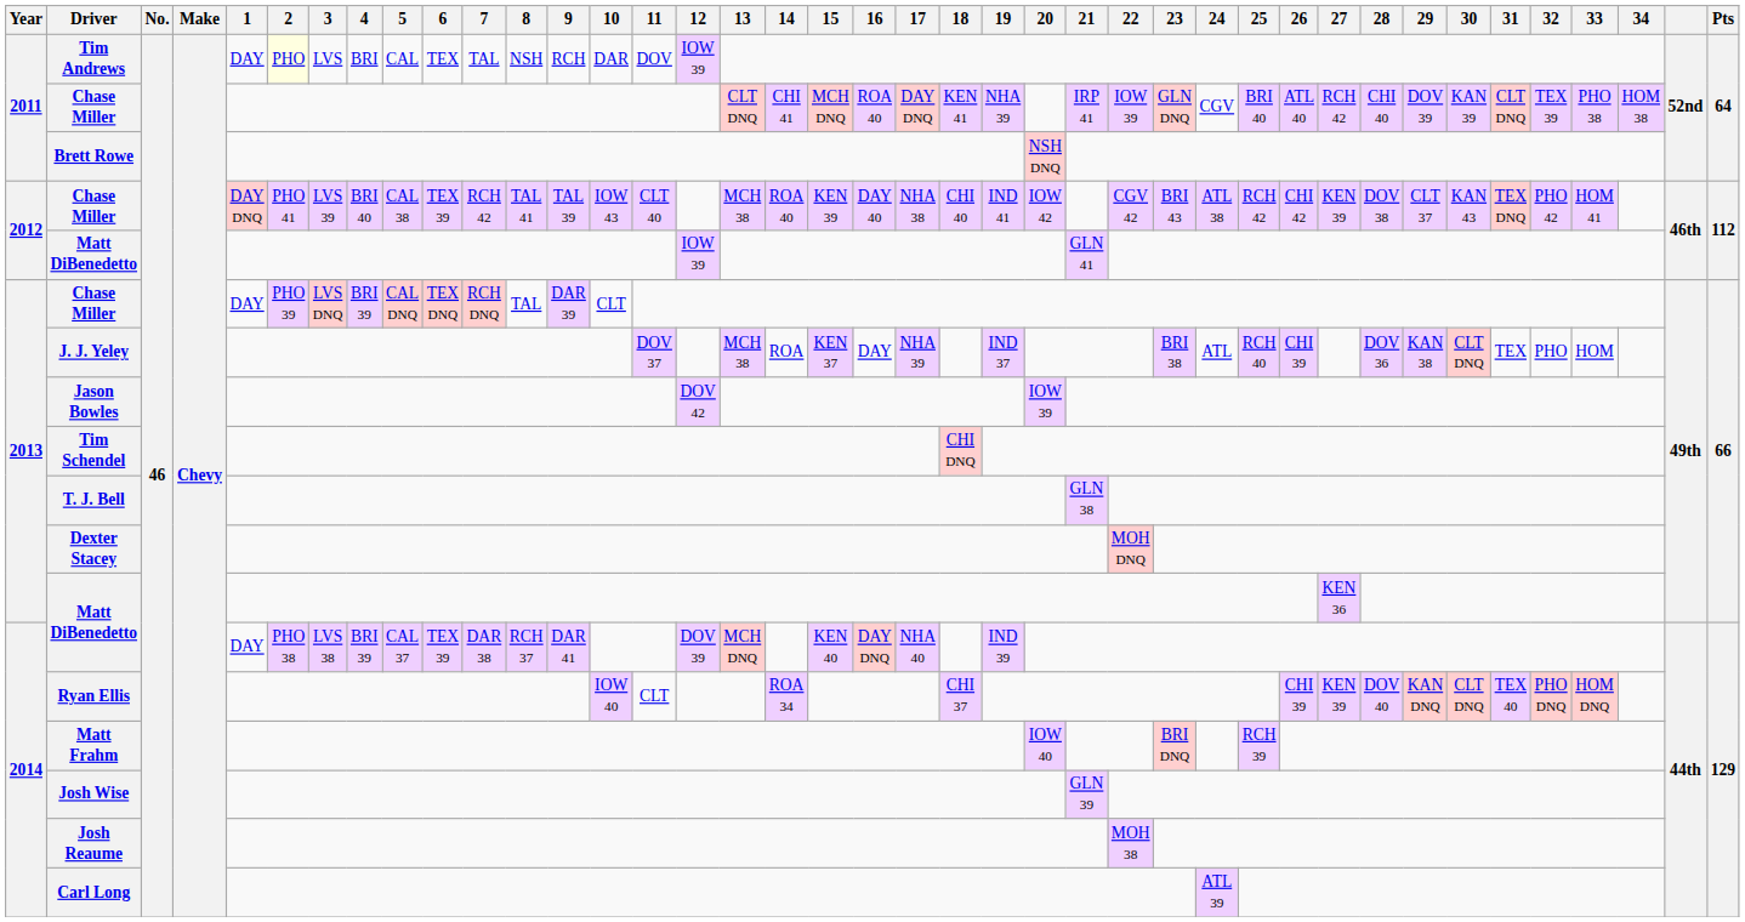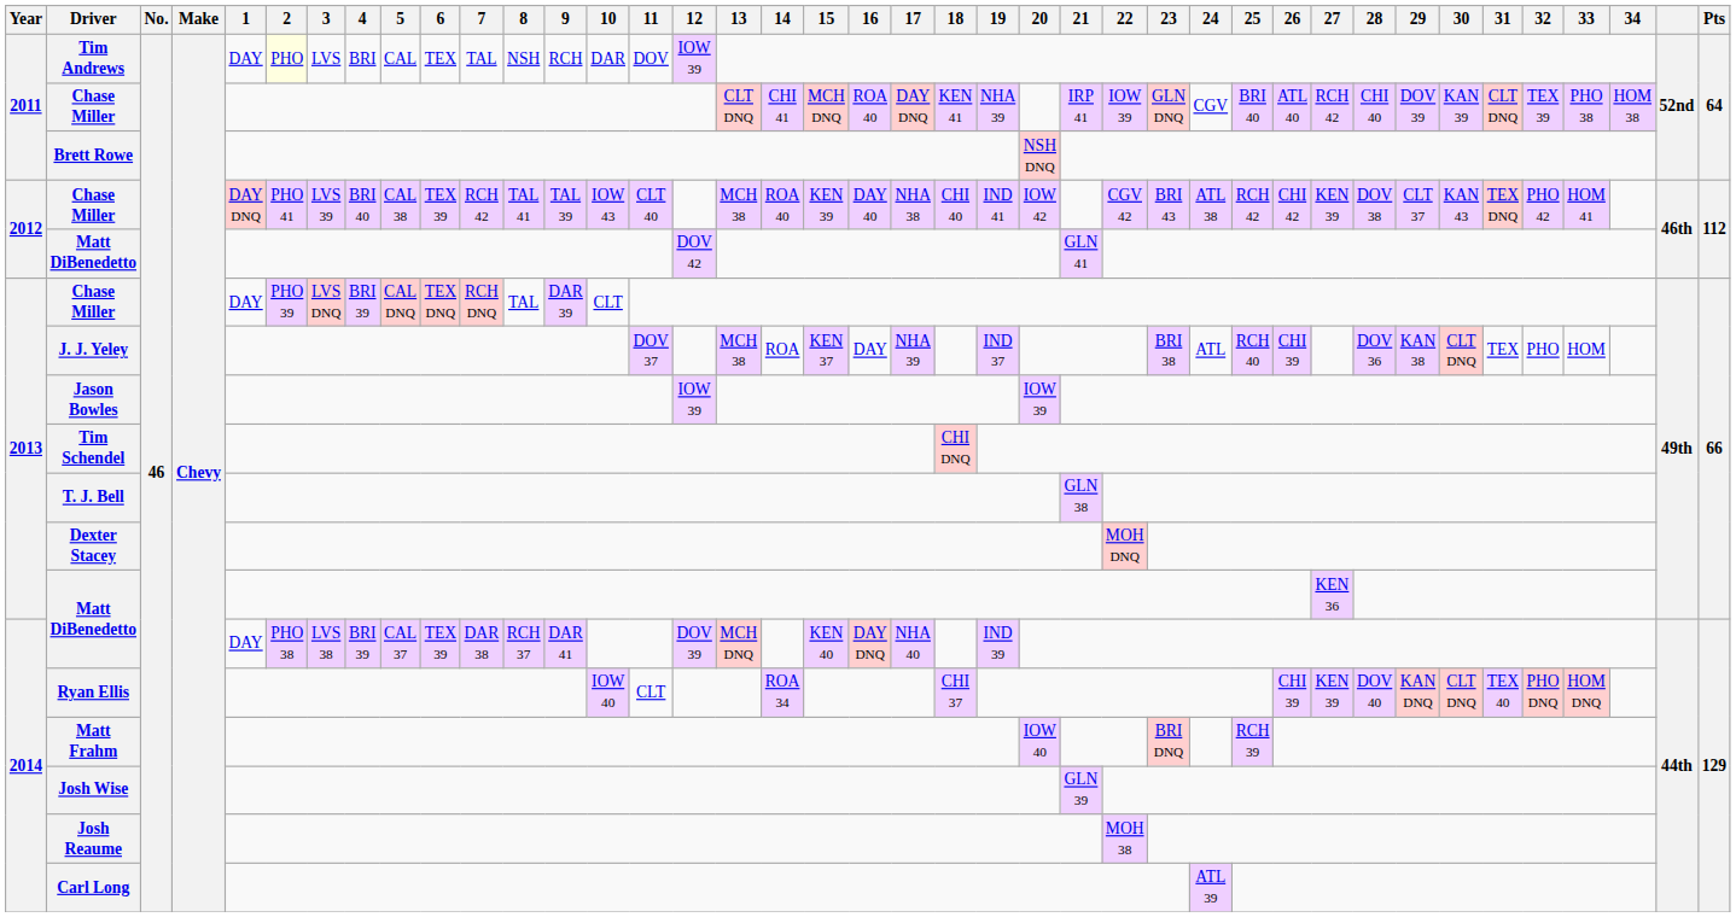 <table class="wikitable" style="text-align:center; font-size:75%">
 <tr>
 <th>Year</th>
 <th>Driver</th>
 <th>No.</th>
 <th>Make</th>
 <th>1</th>
 <th>2</th>
 <th>3</th>
 <th>4</th>
 <th>5</th>
 <th>6</th>
 <th>7</th>
 <th>8</th>
 <th>9</th>
 <th>10</th>
 <th>11</th>
 <th>12</th>
 <th>13</th>
 <th>14</th>
 <th>15</th>
 <th>16</th>
 <th>17</th>
 <th>18</th>
 <th>19</th>
 <th>20</th>
 <th>21</th>
 <th>22</th>
 <th>23</th>
 <th>24</th>
 <th>25</th>
 <th>26</th>
 <th>27</th>
 <th>28</th>
 <th>29</th>
 <th>30</th>
 <th>31</th>
 <th>32</th>
 <th>33</th>
 <th>34</th>
 <th></th>
 <th>Pts</th>
 </tr>
 <tr>
 <th rowspan=3><a href='#'>2011</a></th>
 <th><a href='#'>Tim Andrews</a></th>
 <th rowspan=18>46</th>
 <th rowspan=18><a href='#'>Chevy</a></th>
 <td><a href='#'>DAY</a></td>
 <td style="background: lightyellow;"><a href='#'>PHO</a></td>
 <td><a href='#'>LVS</a></td>
 <td><a href='#'>BRI</a></td>
 <td><a href='#'>CAL</a></td>
 <td><a href='#'>TEX</a></td>
 <td><a href='#'>TAL</a></td>
 <td><a href='#'>NSH</a></td>
 <td><a href='#'>RCH</a></td>
 <td><a href='#'>DAR</a></td>
 <td><a href='#'>DOV</a></td>
 <td style="background:#EFCFFF;"><a href='#'>IOW</a><br><small>39</small></td>
 <td colspan=22></td>
 <th rowspan=3>52nd</th>
 <th rowspan=3>64</th>
 </tr>
 <tr>
 <th><a href='#'>Chase Miller</a></th>
 <td colspan=12></td>
 <td style="background:#FFCFCF;"><a href='#'>CLT</a><br><small>DNQ</small></td>
 <td style="background:#EFCFFF;"><a href='#'>CHI</a><br><small>41</small></td>
 <td style="background:#FFCFCF;"><a href='#'>MCH</a><br><small>DNQ</small></td>
 <td style="background:#EFCFFF;"><a href='#'>ROA</a><br><small>40</small></td>
 <td style="background:#FFCFCF;"><a href='#'>DAY</a><br><small>DNQ</small></td>
 <td style="background:#EFCFFF;"><a href='#'>KEN</a><br><small>41</small></td>
 <td style="background:#EFCFFF;"><a href='#'>NHA</a><br><small>39</small></td>
 <td></td>
 <td style="background:#EFCFFF;"><a href='#'>IRP</a><br><small>41</small></td>
 <td style="background:#EFCFFF;"><a href='#'>IOW</a><br><small>39</small></td>
 <td style="background:#FFCFCF;"><a href='#'>GLN</a><br><small>DNQ</small></td>
 <td><a href='#'>CGV</a></td>
 <td style="background:#EFCFFF;"><a href='#'>BRI</a><br><small>40</small></td>
 <td style="background:#EFCFFF;"><a href='#'>ATL</a><br><small>40</small></td>
 <td style="background:#EFCFFF;"><a href='#'>RCH</a><br><small>42</small></td>
 <td style="background:#EFCFFF;"><a href='#'>CHI</a><br><small>40</small></td>
 <td style="background:#EFCFFF;"><a href='#'>DOV</a><br><small>39</small></td>
 <td style="background:#EFCFFF;"><a href='#'>KAN</a><br><small>39</small></td>
 <td style="background:#FFCFCF;"><a href='#'>CLT</a><br><small>DNQ</small></td>
 <td style="background:#EFCFFF;"><a href='#'>TEX</a><br><small>39</small></td>
 <td style="background:#EFCFFF;"><a href='#'>PHO</a><br><small>38</small></td>
 <td style="background:#EFCFFF;"><a href='#'>HOM</a><br><small>38</small></td>
 </tr>
 <tr>
 <th><a href='#'>Brett Rowe</a></th>
 <td colspan=19></td>
 <td style="background:#FFCFCF;"><a href='#'>NSH</a><br><small>DNQ</small></td>
 <td colspan=14></td>
 </tr>
 <tr>
 <th rowspan=2><a href='#'>2012</a></th>
 <th><a href='#'>Chase Miller</a></th>
 <td style="background:#FFCFCF;"><a href='#'>DAY</a><br><small>DNQ</small></td>
 <td style="background:#EFCFFF;"><a href='#'>PHO</a><br><small>41</small></td>
 <td style="background:#EFCFFF;"><a href='#'>LVS</a><br><small>39</small></td>
 <td style="background:#EFCFFF;"><a href='#'>BRI</a><br><small>40</small></td>
 <td style="background:#EFCFFF;"><a href='#'>CAL</a><br><small>38</small></td>
 <td style="background:#EFCFFF;"><a href='#'>TEX</a><br><small>39</small></td>
 <td style="background:#EFCFFF;"><a href='#'>RCH</a><br><small>42</small></td>
 <td style="background:#EFCFFF;"><a href='#'>TAL</a><br><small>41</small></td>
 <td style="background:#EFCFFF;"><a href='#'>TAL</a><br><small>39</small></td>
 <td style="background:#EFCFFF;"><a href='#'>IOW</a><br><small>43</small></td>
 <td style="background:#EFCFFF;"><a href='#'>CLT</a><br><small>40</small></td>
 <td></td>
 <td style="background:#EFCFFF;"><a href='#'>MCH</a><br><small>38</small></td>
 <td style="background:#EFCFFF;"><a href='#'>ROA</a><br><small>40</small></td>
 <td style="background:#EFCFFF;"><a href='#'>KEN</a><br><small>39</small></td>
 <td style="background:#EFCFFF;"><a href='#'>DAY</a><br><small>40</small></td>
 <td style="background:#EFCFFF;"><a href='#'>NHA</a><br><small>38</small></td>
 <td style="background:#EFCFFF;"><a href='#'>CHI</a><br><small>40</small></td>
 <td style="background:#EFCFFF;"><a href='#'>IND</a><br><small>41</small></td>
 <td style="background:#EFCFFF;"><a href='#'>IOW</a><br><small>42</small></td>
 <td></td>
 <td style="background:#EFCFFF;"><a href='#'>CGV</a><br><small>42</small></td>
 <td style="background:#EFCFFF;"><a href='#'>BRI</a><br><small>43</small></td>
 <td style="background:#EFCFFF;"><a href='#'>ATL</a><br><small>38</small></td>
 <td style="background:#EFCFFF;"><a href='#'>RCH</a><br><small>42</small></td>
 <td style="background:#EFCFFF;"><a href='#'>CHI</a><br><small>42</small></td>
 <td style="background:#EFCFFF;"><a href='#'>KEN</a><br><small>39</small></td>
 <td style="background:#EFCFFF;"><a href='#'>DOV</a><br><small>38</small></td>
 <td style="background:#EFCFFF;"><a href='#'>CLT</a><br><small>37</small></td>
 <td style="background:#EFCFFF;"><a href='#'>KAN</a><br><small>43</small></td>
 <td style="background:#FFCFCF;"><a href='#'>TEX</a><br><small>DNQ</small></td>
 <td style="background:#EFCFFF;"><a href='#'>PHO</a><br><small>42</small></td>
 <td style="background:#EFCFFF;"><a href='#'>HOM</a><br><small>41</small></td>
 <td></td>
 <th rowspan=2>46th</th>
 <th rowspan=2>112</th>
 </tr>
 <tr>
 <th><a href='#'>Matt DiBenedetto</a></th>
 <td colspan=11></td>
-<td style="background:#EFCFFF;"><a href='#'>IOW</a><br><small>39</small></td>
+<td style="background:#EFCFFF;"><a href='#'>DOV</a><br><small>42</small></td>
 <td colspan=8></td>
 <td style="background:#EFCFFF;"><a href='#'>GLN</a><br><small>41</small></td>
 <td colspan=13></td>
 </tr>
 <tr>
 <th rowspan=7><a href='#'>2013</a></th>
 <th><a href='#'>Chase Miller</a></th>
 <td><a href='#'>DAY</a></td>
 <td style="background:#EFCFFF;"><a href='#'>PHO</a><br><small>39</small></td>
 <td style="background:#FFCFCF;"><a href='#'>LVS</a><br><small>DNQ</small></td>
 <td style="background:#EFCFFF;"><a href='#'>BRI</a><br><small>39</small></td>
 <td style="background:#FFCFCF;"><a href='#'>CAL</a><br><small>DNQ</small></td>
 <td style="background:#FFCFCF;"><a href='#'>TEX</a><br><small>DNQ</small></td>
 <td style="background:#FFCFCF;"><a href='#'>RCH</a><br><small>DNQ</small></td>
 <td><a href='#'>TAL</a></td>
 <td style="background:#EFCFFF;"><a href='#'>DAR</a><br><small>39</small></td>
 <td><a href='#'>CLT</a></td>
 <td colspan=24></td>
 <th rowspan=7>49th</th>
 <th rowspan=7>66</th>
 </tr>
 <tr>
 <th><a href='#'>J. J. Yeley</a></th>
 <td colspan=10></td>
 <td style="background:#EFCFFF;"><a href='#'>DOV</a><br><small>37</small></td>
 <td></td>
 <td style="background:#EFCFFF;"><a href='#'>MCH</a><br><small>38</small></td>
 <td><a href='#'>ROA</a></td>
 <td style="background:#EFCFFF;"><a href='#'>KEN</a><br><small>37</small></td>
 <td><a href='#'>DAY</a></td>
 <td style="background:#EFCFFF;"><a href='#'>NHA</a><br><small>39</small></td>
 <td></td>
 <td style="background:#EFCFFF;"><a href='#'>IND</a><br><small>37</small></td>
 <td colspan=3></td>
 <td style="background:#EFCFFF;"><a href='#'>BRI</a><br><small>38</small></td>
 <td><a href='#'>ATL</a></td>
 <td style="background:#EFCFFF;"><a href='#'>RCH</a><br><small>40</small></td>
 <td style="background:#EFCFFF;"><a href='#'>CHI</a><br><small>39</small></td>
 <td></td>
 <td style="background:#EFCFFF;"><a href='#'>DOV</a><br><small>36</small></td>
 <td style="background:#EFCFFF;"><a href='#'>KAN</a><br><small>38</small></td>
 <td style="background:#FFCFCF;"><a href='#'>CLT</a><br><small>DNQ</small></td>
 <td><a href='#'>TEX</a></td>
 <td><a href='#'>PHO</a></td>
 <td><a href='#'>HOM</a></td>
 <td></td>
 </tr>
 <tr>
 <th><a href='#'>Jason Bowles</a></th>
 <td colspan=11></td>
-<td style="background:#EFCFFF;"><a href='#'>DOV</a><br><small>42</small></td>
+<td style="background:#EFCFFF;"><a href='#'>IOW</a><br><small>39</small></td>
 <td colspan=7></td>
 <td style="background:#EFCFFF;"><a href='#'>IOW</a><br><small>39</small></td>
 <td colspan=14></td>
 </tr>
 <tr>
 <th><a href='#'>Tim Schendel</a></th>
 <td colspan=17></td>
 <td style="background:#FFCFCF;"><a href='#'>CHI</a><br><small>DNQ</small></td>
 <td colspan=16></td>
 </tr>
 <tr>
 <th><a href='#'>T. J. Bell</a></th>
 <td colspan=20></td>
 <td style="background:#EFCFFF;"><a href='#'>GLN</a><br><small>38</small></td>
 <td colspan=13></td>
 </tr>
 <tr>
 <th><a href='#'>Dexter Stacey</a></th>
 <td colspan=21></td>
 <td style="background:#FFCFCF;"><a href='#'>MOH</a><br><small>DNQ</small></td>
 <td colspan=12></td>
 </tr>
 <tr>
 <th rowspan=2><a href='#'>Matt DiBenedetto</a></th>
 <td colspan=26></td>
 <td style="background:#EFCFFF;"><a href='#'>KEN</a><br><small>36</small></td>
 <td colspan=7></td>
 </tr>
 <tr>
 <th rowspan=6><a href='#'>2014</a></th>
 <td><a href='#'>DAY</a></td>
 <td style="background:#EFCFFF;"><a href='#'>PHO</a><br><small>38</small></td>
 <td style="background:#EFCFFF;"><a href='#'>LVS</a><br><small>38</small></td>
 <td style="background:#EFCFFF;"><a href='#'>BRI</a><br><small>39</small></td>
 <td style="background:#EFCFFF;"><a href='#'>CAL</a><br><small>37</small></td>
 <td style="background:#EFCFFF;"><a href='#'>TEX</a><br><small>39</small></td>
 <td style="background:#EFCFFF;"><a href='#'>DAR</a><br><small>38</small></td>
 <td style="background:#EFCFFF;"><a href='#'>RCH</a><br><small>37</small></td>
 <td style="background:#EFCFFF;"><a href='#'>DAR</a><br><small>41</small></td>
 <td colspan=2></td>
 <td style="background:#EFCFFF;"><a href='#'>DOV</a><br><small>39</small></td>
 <td style="background:#FFCFCF;"><a href='#'>MCH</a><br><small>DNQ</small></td>
 <td></td>
 <td style="background:#EFCFFF;"><a href='#'>KEN</a><br><small>40</small></td>
 <td style="background:#FFCFCF;"><a href='#'>DAY</a><br><small>DNQ</small></td>
 <td style="background:#EFCFFF;"><a href='#'>NHA</a><br><small>40</small></td>
 <td></td>
 <td style="background:#EFCFFF;"><a href='#'>IND</a><br><small>39</small></td>
 <td colspan=15></td>
 <th rowspan=6>44th</th>
 <th rowspan=6>129</th>
 </tr>
 <tr>
 <th><a href='#'>Ryan Ellis</a></th>
 <td colspan=9></td>
 <td style="background:#EFCFFF;"><a href='#'>IOW</a><br><small>40</small></td>
 <td><a href='#'>CLT</a></td>
 <td colspan=2></td>
 <td style="background:#EFCFFF;"><a href='#'>ROA</a><br><small>34</small></td>
 <td colspan=3></td>
 <td style="background:#EFCFFF;"><a href='#'>CHI</a><br><small>37</small></td>
 <td colspan=7></td>
 <td style="background:#EFCFFF;"><a href='#'>CHI</a><br><small>39</small></td>
 <td style="background:#EFCFFF;"><a href='#'>KEN</a><br><small>39</small></td>
 <td style="background:#EFCFFF;"><a href='#'>DOV</a><br><small>40</small></td>
 <td style="background:#FFCFCF;"><a href='#'>KAN</a><br><small>DNQ</small></td>
 <td style="background:#FFCFCF;"><a href='#'>CLT</a><br><small>DNQ</small></td>
 <td style="background:#EFCFFF;"><a href='#'>TEX</a><br><small>40</small></td>
 <td style="background:#FFCFCF;"><a href='#'>PHO</a><br><small>DNQ</small></td>
 <td style="background:#FFCFCF;"><a href='#'>HOM</a><br><small>DNQ</small></td>
 <td></td>
 </tr>
 <tr>
 <th><a href='#'>Matt Frahm</a></th>
 <td colspan=19></td>
 <td style="background:#EFCFFF;"><a href='#'>IOW</a><br><small>40</small></td>
 <td colspan=2></td>
 <td style="background:#FFCFCF;"><a href='#'>BRI</a><br><small>DNQ</small></td>
 <td></td>
 <td style="background:#EFCFFF;"><a href='#'>RCH</a><br><small>39</small></td>
 <td colspan=9></td>
 </tr>
 <tr>
 <th><a href='#'>Josh Wise</a></th>
 <td colspan=20></td>
 <td style="background:#EFCFFF;"><a href='#'>GLN</a><br><small>39</small></td>
 <td colspan=13></td>
 </tr>
 <tr>
 <th><a href='#'>Josh Reaume</a></th>
 <td colspan=21></td>
 <td style="background:#EFCFFF;"><a href='#'>MOH</a><br><small>38</small></td>
 <td colspan=12></td>
 </tr>
 <tr>
 <th><a href='#'>Carl Long</a></th>
 <td colspan=23></td>
 <td style="background:#EFCFFF;"><a href='#'>ATL</a><br><small>39</small></td>
 <td colspan=11></td>
 </tr>
 </table>
